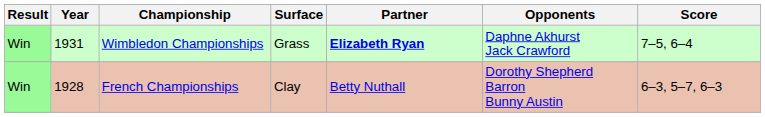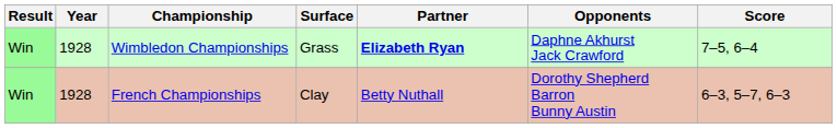 <table class="sortable wikitable">
 <tr>
 <th style="width:45px">Result</th>
 <th style="width:50px">Year</th>
 <th style="width:200px">Championship</th>
 <th style="width:60px">Surface</th>
 <th style="width:180px">Partner</th>
 <th style="width:180px">Opponents</th>
 <th style="width:140px" class="unsortable">Score</th>
 </tr>
 <tr style="background:#ccffcc">
 <td style="background:#98FB98">Win</td>
-<td>1931</td>
+<td>1928</td>
 <td><a href='#'>Wimbledon Championships</a></td>
 <td>Grass</td>
 <td><strong>  <a href='#'>Elizabeth Ryan</a></strong></td>
 <td> <a href='#'>Daphne Akhurst</a><br>  <a href='#'>Jack Crawford</a></td>
 <td>7–5, 6–4</td>
 </tr>
 <tr style="background:#EBC2AF">
 <td style="background:#98FB98">Win</td>
 <td>1928</td>
 <td><a href='#'>French Championships</a></td>
 <td>Clay</td>
 <td>  <a href='#'>Betty Nuthall</a></td>
 <td> <a href='#'>Dorothy Shepherd Barron</a><br>  <a href='#'>Bunny Austin</a></td>
 <td>6–3, 5–7, 6–3</td>
 </tr>
 </table>
